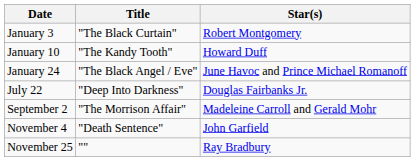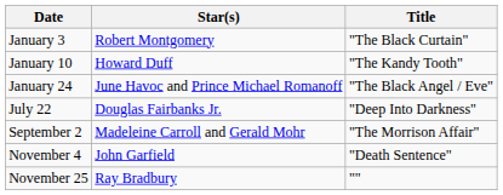 <table class="wikitable">
 <tr>
 <th>Date</th>
+<th>Star(s)</th>
 <th>Title</th>
-<th>Star(s)</th>
 </tr>
 <tr>
 <td>January 3</td>
+<td><a href='#'>Robert Montgomery</a></td>
 <td>"The Black Curtain"</td>
-<td><a href='#'>Robert Montgomery</a></td>
 </tr>
 <tr>
 <td>January 10</td>
+<td><a href='#'>Howard Duff</a></td>
 <td>"The Kandy Tooth"</td>
-<td><a href='#'>Howard Duff</a></td>
 </tr>
 <tr>
 <td>January 24</td>
+<td><a href='#'>June Havoc</a> and <a href='#'>Prince Michael Romanoff</a></td>
 <td>"The Black Angel / Eve"</td>
-<td><a href='#'>June Havoc</a> and <a href='#'>Prince Michael Romanoff</a></td>
 </tr>
 <tr>
 <td>July 22</td>
+<td><a href='#'>Douglas Fairbanks Jr.</a></td>
 <td>"Deep Into Darkness"</td>
-<td><a href='#'>Douglas Fairbanks Jr.</a></td>
 </tr>
 <tr>
 <td>September 2</td>
+<td><a href='#'>Madeleine Carroll</a> and <a href='#'>Gerald Mohr</a></td>
 <td>"The Morrison Affair"</td>
-<td><a href='#'>Madeleine Carroll</a> and <a href='#'>Gerald Mohr</a></td>
 </tr>
 <tr>
 <td>November 4</td>
+<td><a href='#'>John Garfield</a></td>
 <td>"Death Sentence"</td>
-<td><a href='#'>John Garfield</a></td>
 </tr>
 <tr>
 <td>November 25</td>
+<td><a href='#'>Ray Bradbury</a></td>
 <td>""</td>
-<td><a href='#'>Ray Bradbury</a></td>
 </tr>
 </table>
